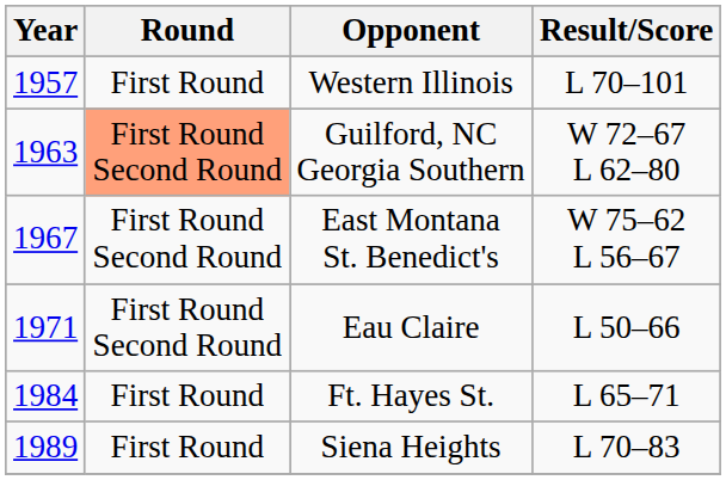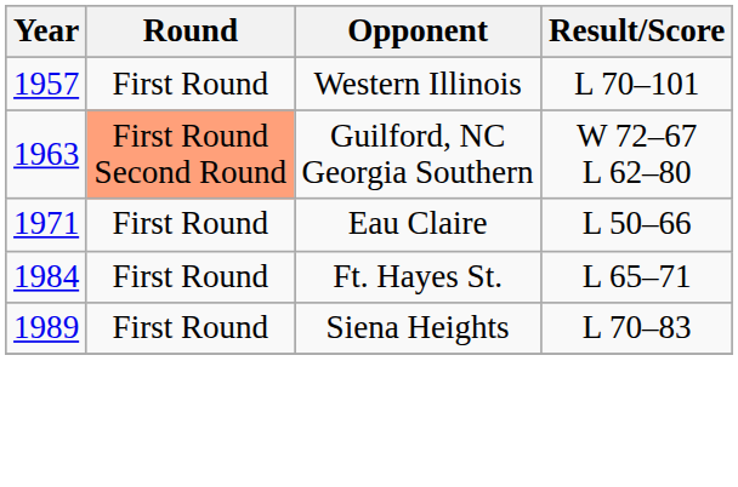 <table class="wikitable">
 <tr>
 <th>Year</th>
 <th>Round</th>
 <th>Opponent</th>
 <th>Result/Score</th>
 </tr>
 <tr align="center">
 <td><a href='#'>1957</a></td>
 <td>First Round</td>
 <td>Western Illinois</td>
 <td>L 70–101</td>
 </tr>
 <tr align="center">
 <td><a href='#'>1963</a></td>
 <td style="background: lightsalmon;">First Round <br> Second Round</td>
 <td>Guilford, NC <br>Georgia Southern</td>
 <td>W 72–67 <br> L 62–80</td>
 </tr>
 <tr align="center">
-<td><a href='#'>1967</a></td>
-<td>First Round <br> Second Round</td>
-<td>East Montana <br>St. Benedict's</td>
-<td>W 75–62 <br> L 56–67</td>
-</tr>
-<tr align="center">
 <td><a href='#'>1971</a></td>
-<td>First Round <br> Second Round</td>
+<td>First Round</td>
 <td>Eau Claire</td>
 <td>L 50–66</td>
 </tr>
 <tr align="center">
 <td><a href='#'>1984</a></td>
 <td>First Round</td>
 <td>Ft. Hayes St.</td>
 <td>L 65–71</td>
 </tr>
 <tr align="center">
 <td><a href='#'>1989</a></td>
 <td>First Round</td>
 <td>Siena Heights</td>
 <td>L 70–83</td>
 </tr>
 <tr align="center">
 </tr>
 </table>
